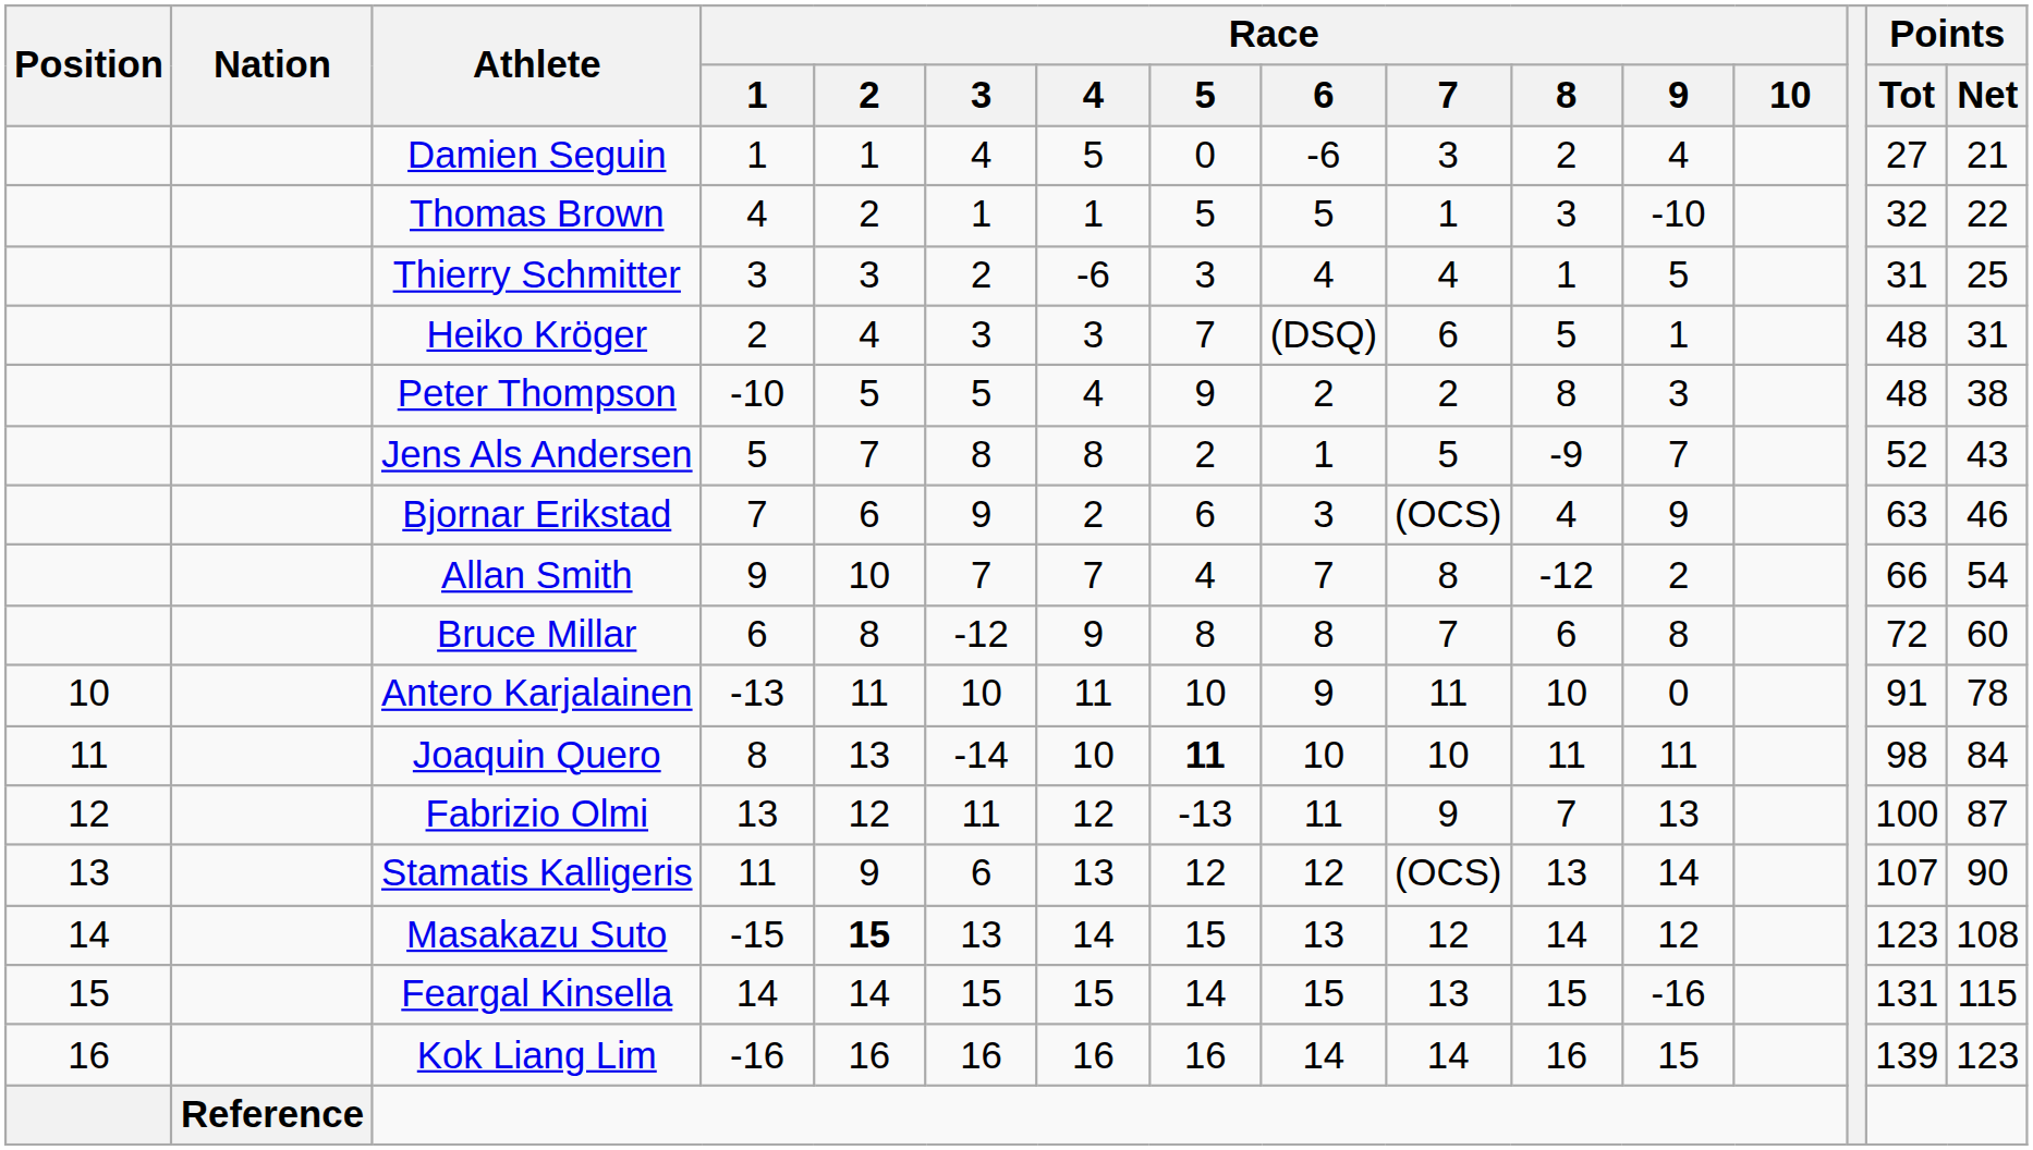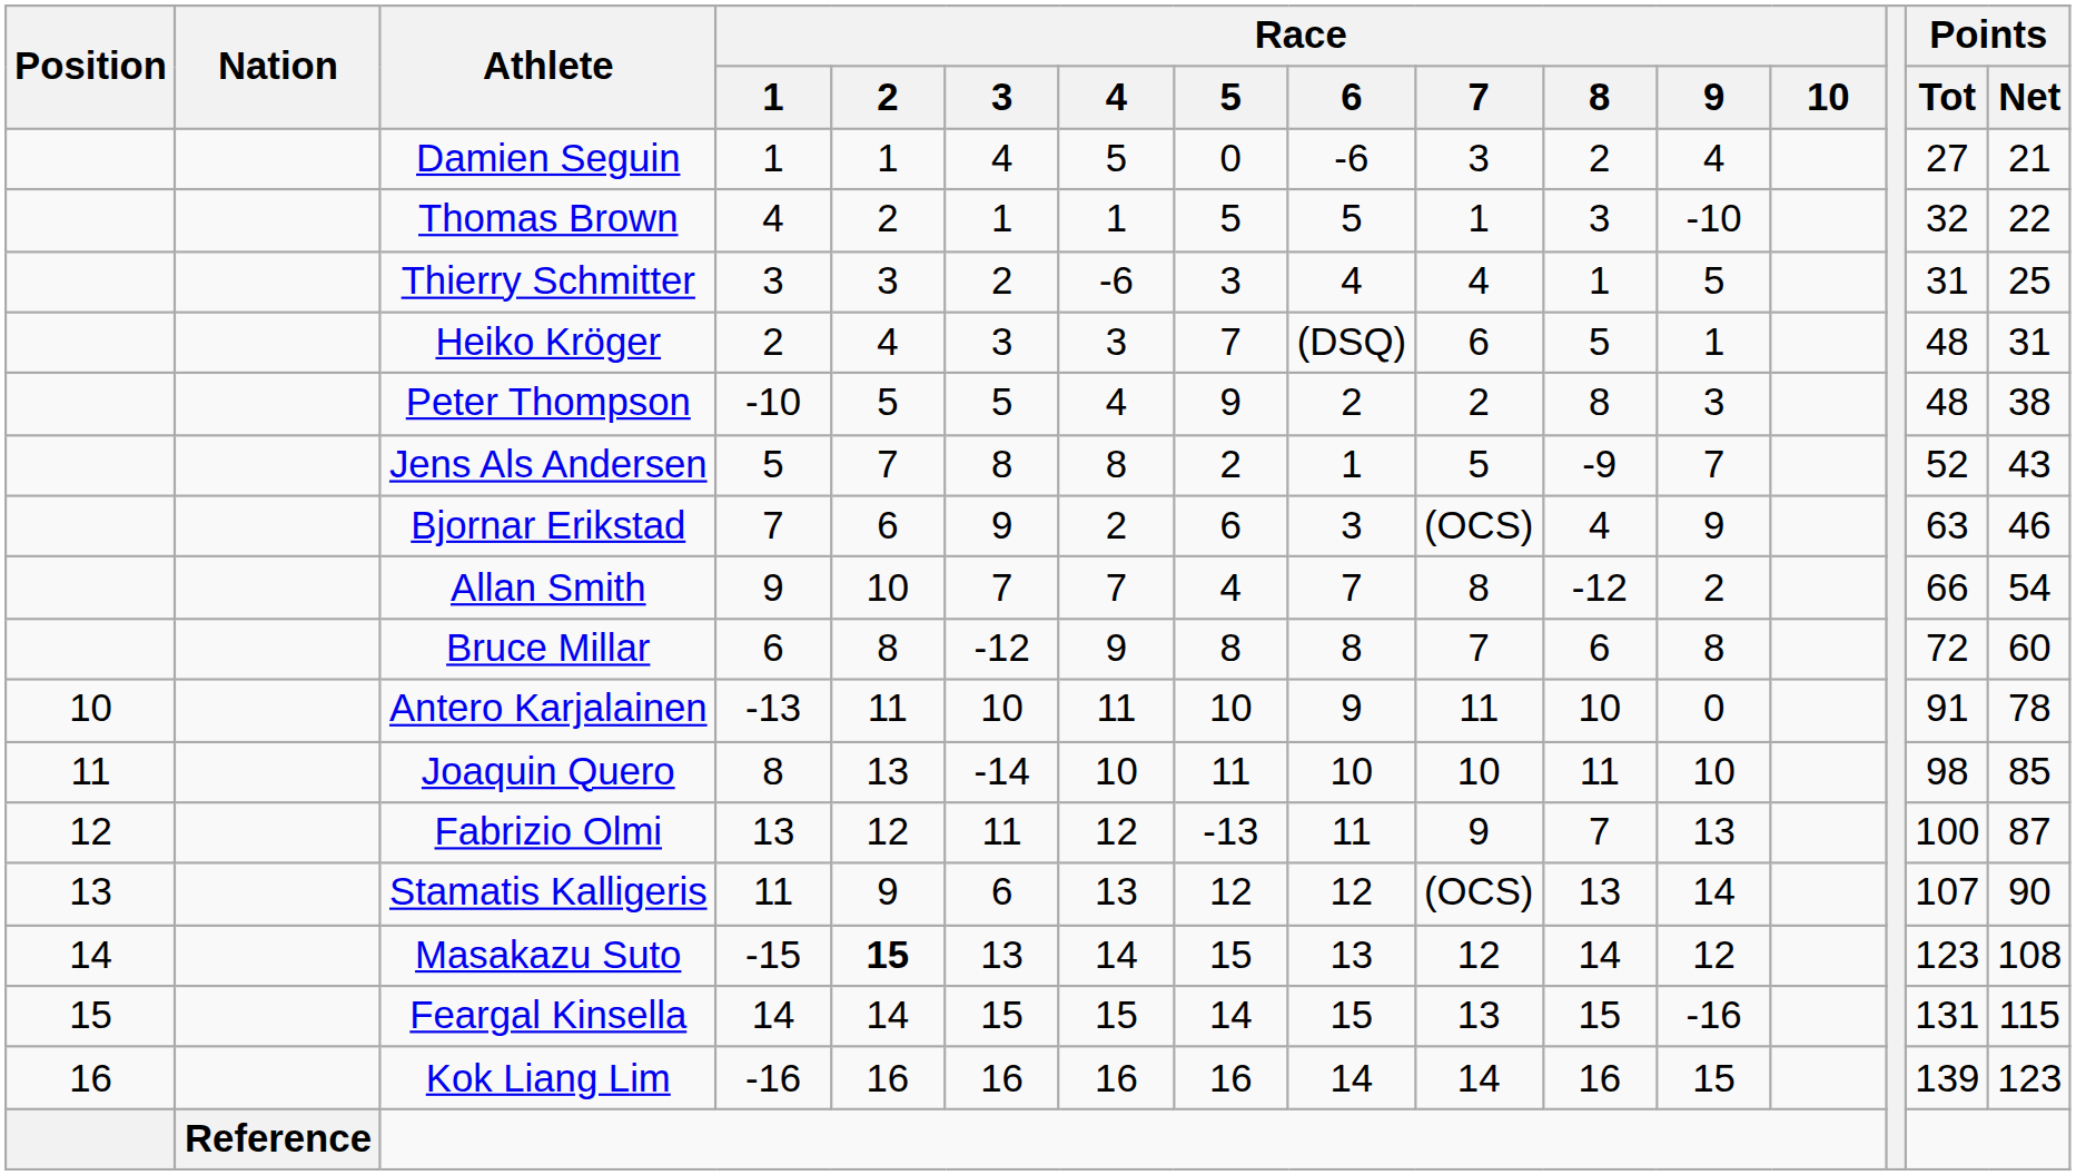 <table class="wikitable" style="text-align:center">
 <tr>
 <th rowspan="2">Position</th>
 <th rowspan="2">Nation</th>
 <th rowspan="2">Athlete</th>
 <th colspan="10">Race</th>
 <th width=1% rowspan=45></th>
 <th colspan="2">Points</th>
 </tr>
 <tr>
 <th width=40>1</th>
 <th width=40>2</th>
 <th width=40>3</th>
 <th width=40>4</th>
 <th width=40>5</th>
 <th width=40>6</th>
 <th width=40>7</th>
 <th width=40>8</th>
 <th width=40>9</th>
 <th width=40>10</th>
 <th>Tot</th>
 <th>Net</th>
 </tr>
 <tr>
 <td></td>
 <td></td>
 <td><a href='#'>Damien Seguin</a></td>
 <td>1</td>
 <td>1</td>
 <td>4</td>
 <td>5</td>
 <td>0</td>
 <td>-6</td>
 <td>3</td>
 <td>2</td>
 <td>4</td>
 <td></td>
 <td>27</td>
 <td>21</td>
 </tr>
 <tr>
 <td></td>
 <td></td>
 <td><a href='#'>Thomas Brown</a></td>
 <td>4</td>
 <td>2</td>
 <td>1</td>
 <td>1</td>
 <td>5</td>
 <td>5</td>
 <td>1</td>
 <td>3</td>
 <td>-10</td>
 <td></td>
 <td>32</td>
 <td>22</td>
 </tr>
 <tr>
 <td></td>
 <td></td>
 <td><a href='#'>Thierry Schmitter</a></td>
 <td>3</td>
 <td>3</td>
 <td>2</td>
 <td>-6</td>
 <td>3</td>
 <td>4</td>
 <td>4</td>
 <td>1</td>
 <td>5</td>
 <td></td>
 <td>31</td>
 <td>25</td>
 </tr>
 <tr>
 <td></td>
 <td></td>
 <td><a href='#'>Heiko Kröger</a></td>
 <td>2</td>
 <td>4</td>
 <td>3</td>
 <td>3</td>
 <td>7</td>
 <td>(DSQ)</td>
 <td>6</td>
 <td>5</td>
 <td>1</td>
 <td></td>
 <td>48</td>
 <td>31</td>
 </tr>
 <tr>
 <td></td>
 <td></td>
 <td><a href='#'>Peter Thompson</a></td>
 <td>-10</td>
 <td>5</td>
 <td>5</td>
 <td>4</td>
 <td>9</td>
 <td>2</td>
 <td>2</td>
 <td>8</td>
 <td>3</td>
 <td></td>
 <td>48</td>
 <td>38</td>
 </tr>
 <tr>
 <td></td>
 <td></td>
 <td><a href='#'>Jens Als Andersen</a></td>
 <td>5</td>
 <td>7</td>
 <td>8</td>
 <td>8</td>
 <td>2</td>
 <td>1</td>
 <td>5</td>
 <td>-9</td>
 <td>7</td>
 <td></td>
 <td>52</td>
 <td>43</td>
 </tr>
 <tr>
 <td></td>
 <td></td>
 <td><a href='#'>Bjornar Erikstad</a></td>
 <td>7</td>
 <td>6</td>
 <td>9</td>
 <td>2</td>
 <td>6</td>
 <td>3</td>
 <td>(OCS)</td>
 <td>4</td>
 <td>9</td>
 <td></td>
 <td>63</td>
 <td>46</td>
 </tr>
 <tr>
 <td></td>
 <td></td>
 <td><a href='#'>Allan Smith</a></td>
 <td>9</td>
 <td>10</td>
 <td>7</td>
 <td>7</td>
 <td>4</td>
 <td>7</td>
 <td>8</td>
 <td>-12</td>
 <td>2</td>
 <td></td>
 <td>66</td>
 <td>54</td>
 </tr>
 <tr>
 <td></td>
 <td></td>
 <td><a href='#'>Bruce Millar</a></td>
 <td>6</td>
 <td>8</td>
 <td>-12</td>
 <td>9</td>
 <td>8</td>
 <td>8</td>
 <td>7</td>
 <td>6</td>
 <td>8</td>
 <td></td>
 <td>72</td>
 <td>60</td>
 </tr>
 <tr>
 <td>10</td>
 <td></td>
 <td><a href='#'>Antero Karjalainen</a></td>
 <td>-13</td>
 <td>11</td>
 <td>10</td>
 <td>11</td>
 <td>10</td>
 <td>9</td>
 <td>11</td>
 <td>10</td>
 <td>0</td>
 <td></td>
 <td>91</td>
 <td>78</td>
 </tr>
 <tr>
 <td>11</td>
 <td></td>
 <td><a href='#'>Joaquin Quero</a></td>
 <td>8</td>
 <td>13</td>
 <td>-14</td>
 <td>10</td>
-<td><strong>11</strong></td>
+<td>11</td>
 <td>10</td>
 <td>10</td>
 <td>11</td>
-<td>11</td>
+<td>10</td>
 <td></td>
 <td>98</td>
-<td>84</td>
+<td>85</td>
 </tr>
 <tr>
 <td>12</td>
 <td></td>
 <td><a href='#'>Fabrizio Olmi</a></td>
 <td>13</td>
 <td>12</td>
 <td>11</td>
 <td>12</td>
 <td>-13</td>
 <td>11</td>
 <td>9</td>
 <td>7</td>
 <td>13</td>
 <td></td>
 <td>100</td>
 <td>87</td>
 </tr>
 <tr>
 <td>13</td>
 <td></td>
 <td><a href='#'>Stamatis Kalligeris</a></td>
 <td>11</td>
 <td>9</td>
 <td>6</td>
 <td>13</td>
 <td>12</td>
 <td>12</td>
 <td>(OCS)</td>
 <td>13</td>
 <td>14</td>
 <td></td>
 <td>107</td>
 <td>90</td>
 </tr>
 <tr>
 <td>14</td>
 <td></td>
 <td><a href='#'>Masakazu Suto</a></td>
 <td>-15</td>
 <td><strong>15</strong></td>
 <td>13</td>
 <td>14</td>
 <td>15</td>
 <td>13</td>
 <td>12</td>
 <td>14</td>
 <td>12</td>
 <td></td>
 <td>123</td>
 <td>108</td>
 </tr>
 <tr>
 <td>15</td>
 <td></td>
 <td><a href='#'>Feargal Kinsella</a></td>
 <td>14</td>
 <td>14</td>
 <td>15</td>
 <td>15</td>
 <td>14</td>
 <td>15</td>
 <td>13</td>
 <td>15</td>
 <td>-16</td>
 <td></td>
 <td>131</td>
 <td>115</td>
 </tr>
 <tr>
 <td>16</td>
 <td></td>
 <td><a href='#'>Kok Liang Lim</a></td>
 <td>-16</td>
 <td>16</td>
 <td>16</td>
 <td>16</td>
 <td>16</td>
 <td>14</td>
 <td>14</td>
 <td>16</td>
 <td>15</td>
 <td></td>
 <td>139</td>
 <td>123</td>
 </tr>
 <tr>
 <th></th>
 <th>Reference </th>
 </tr>
 </table>
